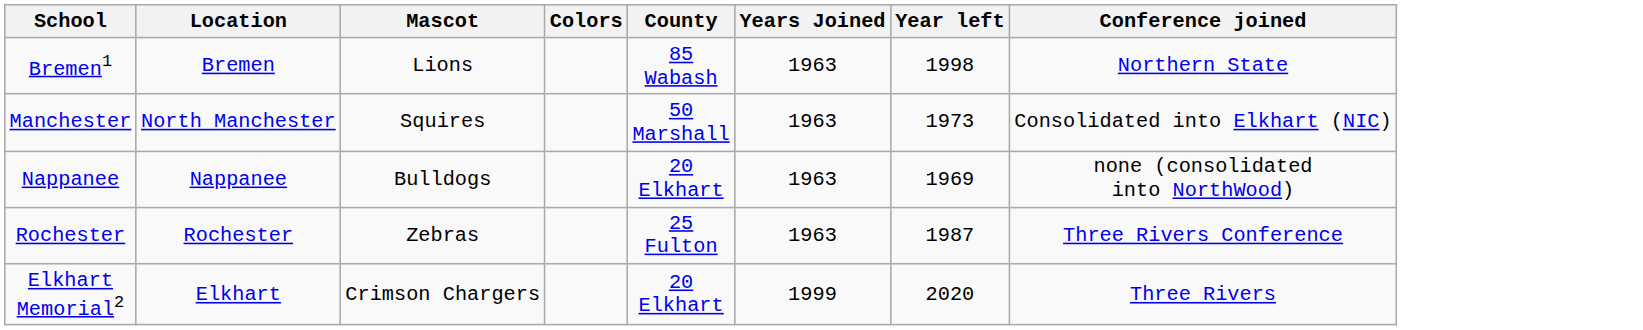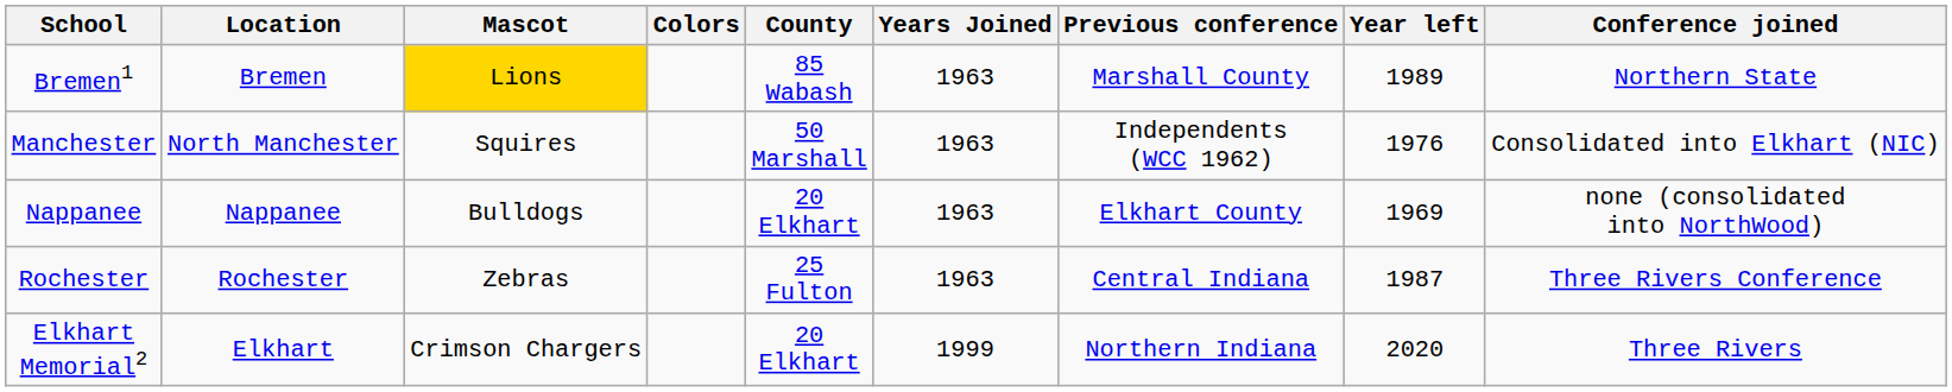 <table class="wikitable" style="text-align:center;">
 <tr>
 <th>School</th>
 <th>Location</th>
 <th>Mascot</th>
 <th>Colors</th>
 <th>County</th>
 <th>Years Joined</th>
+<th>Previous conference</th>
 <th>Year left</th>
 <th>Conference joined</th>
 </tr>
 <tr>
 <td><a href='#'>Bremen</a><sup>1</sup></td>
 <td><a href='#'>Bremen</a></td>
-<td>Lions</td>
+<td style="background: gold;">Lions</td>
 <td> </td>
 <td><a href='#'>85 <br> Wabash</a></td>
 <td>1963</td>
-<td>1998</td>
+<td><a href='#'>Marshall County</a></td>
+<td>1989</td>
 <td><a href='#'>Northern State</a></td>
 </tr>
 <tr>
 <td><a href='#'>Manchester</a></td>
 <td><a href='#'>North Manchester</a></td>
 <td>Squires</td>
 <td>  </td>
 <td><a href='#'>50 <br> Marshall</a></td>
 <td>1963</td>
-<td>1973</td>
+<td>Independents<br>(<a href='#'>WCC</a> 1962)</td>
+<td>1976</td>
 <td>Consolidated into <a href='#'>Elkhart</a> (<a href='#'>NIC</a>)</td>
 </tr>
 <tr>
 <td><a href='#'>Nappanee</a></td>
 <td><a href='#'>Nappanee</a></td>
 <td>Bulldogs</td>
 <td> </td>
 <td><a href='#'>20 <br> Elkhart</a></td>
 <td>1963</td>
+<td><a href='#'>Elkhart County</a></td>
 <td>1969</td>
 <td>none (consolidated <br> into <a href='#'>NorthWood</a>)</td>
 </tr>
 <tr>
 <td><a href='#'>Rochester</a></td>
 <td><a href='#'>Rochester</a></td>
 <td>Zebras</td>
 <td>  </td>
 <td><a href='#'>25 <br> Fulton</a></td>
 <td>1963</td>
+<td><a href='#'>Central Indiana</a></td>
 <td>1987</td>
 <td><a href='#'>Three Rivers Conference</a></td>
 </tr>
 <tr>
 <td><a href='#'>Elkhart <br> Memorial</a><sup>2</sup></td>
 <td><a href='#'>Elkhart</a></td>
 <td>Crimson Chargers</td>
 <td> </td>
 <td><a href='#'>20 <br> Elkhart</a></td>
 <td>1999</td>
+<td><a href='#'>Northern Indiana</a></td>
 <td>2020</td>
 <td><a href='#'>Three Rivers</a></td>
 </tr>
 </table>
